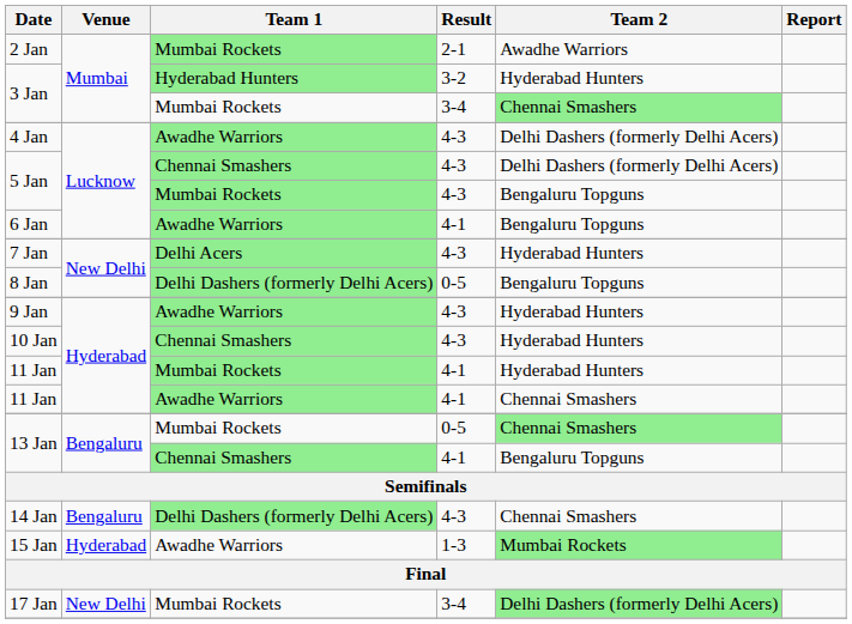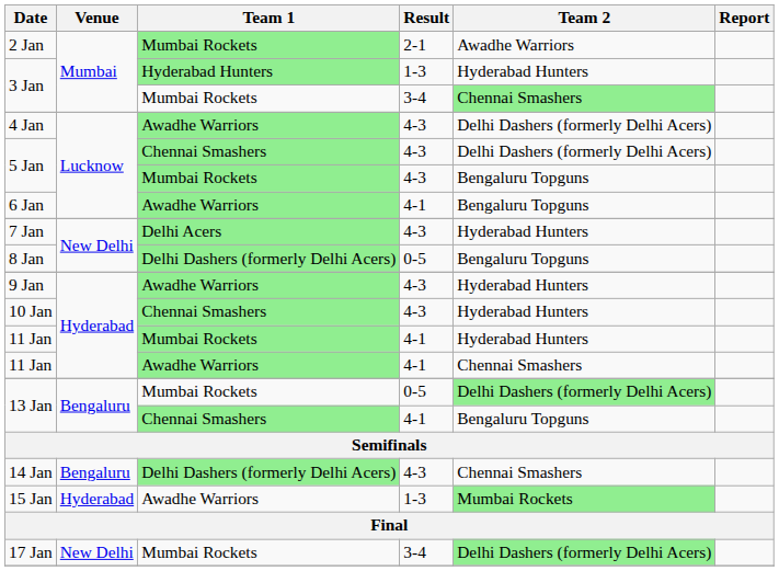 <table class="wikitable">
 <tr>
 <th>Date</th>
 <th>Venue</th>
 <th>Team 1</th>
 <th>Result</th>
 <th>Team 2</th>
 <th>Report</th>
 </tr>
 <tr>
 </tr>
 <tr>
 <td>2 Jan</td>
 <td rowspan="3"><a href='#'>Mumbai</a></td>
 <td style="background:lightgreen;">Mumbai Rockets</td>
 <td>2-1</td>
 <td>Awadhe Warriors</td>
 <td></td>
 </tr>
 <tr>
 <td rowspan="2">3 Jan</td>
 <td style="background:lightgreen;">Hyderabad Hunters</td>
-<td>3-2</td>
+<td>1-3</td>
 <td>Hyderabad Hunters</td>
 <td></td>
 </tr>
 <tr>
 <td>Mumbai Rockets</td>
 <td>3-4</td>
 <td style="background:lightgreen;">Chennai Smashers</td>
 <td></td>
 </tr>
 <tr>
 </tr>
 <tr>
 <td>4 Jan</td>
 <td rowspan="4"><a href='#'>Lucknow</a></td>
 <td style="background:lightgreen;">Awadhe Warriors</td>
 <td>4-3</td>
 <td>Delhi Dashers (formerly Delhi Acers)</td>
 <td></td>
 </tr>
 <tr>
 <td rowspan="2">5 Jan</td>
 <td style="background:lightgreen;">Chennai Smashers</td>
 <td>4-3</td>
 <td>Delhi Dashers (formerly Delhi Acers)</td>
 <td></td>
 </tr>
 <tr>
 <td style="background:lightgreen;">Mumbai Rockets</td>
 <td>4-3</td>
 <td>Bengaluru Topguns</td>
 <td></td>
 </tr>
 <tr>
 <td>6 Jan</td>
 <td style="background:lightgreen;">Awadhe Warriors</td>
 <td>4-1</td>
 <td>Bengaluru Topguns</td>
 <td></td>
 </tr>
 <tr>
 </tr>
 <tr>
 <td>7 Jan</td>
 <td rowspan="2"><a href='#'>New Delhi</a></td>
 <td style="background:lightgreen;">Delhi Acers</td>
 <td>4-3</td>
 <td>Hyderabad Hunters</td>
 <td></td>
 </tr>
 <tr>
 <td>8 Jan</td>
 <td style="background:lightgreen;">Delhi Dashers (formerly Delhi Acers)</td>
 <td>0-5</td>
 <td>Bengaluru Topguns</td>
 <td></td>
 </tr>
 <tr>
 </tr>
 <tr>
 <td>9 Jan</td>
 <td rowspan="4"><a href='#'>Hyderabad</a></td>
 <td style="background:lightgreen;">Awadhe Warriors</td>
 <td>4-3</td>
 <td>Hyderabad Hunters</td>
 <td></td>
 </tr>
 <tr>
 <td>10 Jan</td>
 <td style="background:lightgreen;">Chennai Smashers</td>
 <td>4-3</td>
 <td>Hyderabad Hunters</td>
 <td></td>
 </tr>
 <tr>
 <td>11 Jan</td>
 <td style="background:lightgreen;">Mumbai Rockets</td>
 <td>4-1</td>
 <td>Hyderabad Hunters</td>
 <td></td>
 </tr>
 <tr>
 <td>11 Jan</td>
 <td style="background:lightgreen;">Awadhe Warriors</td>
 <td>4-1</td>
 <td>Chennai Smashers</td>
 <td></td>
 </tr>
 <tr>
 </tr>
 <tr>
 <td rowspan="2">13 Jan</td>
 <td rowspan="2"><a href='#'>Bengaluru</a></td>
 <td>Mumbai Rockets</td>
 <td>0-5</td>
-<td style="background:lightgreen;">Chennai Smashers</td>
+<td style="background:lightgreen;">Delhi Dashers (formerly Delhi Acers)</td>
 <td></td>
 </tr>
 <tr>
 <td style="background:lightgreen;">Chennai Smashers</td>
 <td>4-1</td>
 <td>Bengaluru Topguns</td>
 <td></td>
 </tr>
 <tr>
 <th colspan="7">Semifinals</th>
 </tr>
 <tr>
 <td>14 Jan</td>
 <td><a href='#'>Bengaluru</a></td>
 <td style="background:lightgreen;">Delhi Dashers (formerly Delhi Acers)</td>
 <td>4-3</td>
 <td>Chennai Smashers</td>
 <td></td>
 </tr>
 <tr>
 <td>15 Jan</td>
 <td><a href='#'>Hyderabad</a></td>
 <td>Awadhe Warriors</td>
 <td>1-3</td>
 <td style="background:lightgreen;">Mumbai Rockets</td>
 <td></td>
 </tr>
 <tr>
 <th colspan="7">Final</th>
 </tr>
 <tr>
 <td>17 Jan</td>
 <td><a href='#'>New Delhi</a></td>
 <td>Mumbai Rockets</td>
 <td>3-4</td>
 <td style="background:lightgreen;">Delhi Dashers (formerly Delhi Acers)</td>
 <td></td>
 </tr>
 <tr>
 </tr>
 <tr>
 </tr>
 <tr>
 </tr>
 <tr>
 </tr>
 <tr>
 </tr>
 <tr>
 </tr>
 </table>
